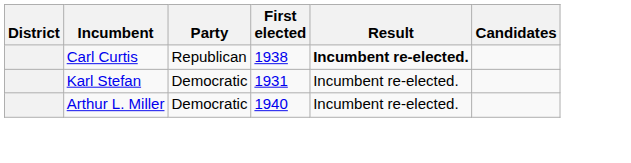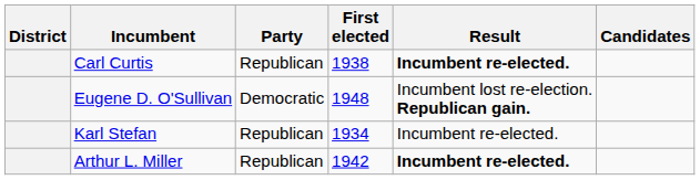 <table class=wikitable>
 <tr valign=bottom>
 <th>District</th>
 <th>Incumbent</th>
 <th>Party</th>
 <th>First<br>elected</th>
 <th>Result</th>
 <th>Candidates</th>
 </tr>
 <tr>
 <th></th>
 <td><a href='#'>Carl Curtis</a></td>
 <td>Republican</td>
 <td><a href='#'>1938</a></td>
 <td><strong>Incumbent re-elected.</strong></td>
 <td nowrap></td>
 </tr>
 <tr>
 <th></th>
+<td><a href='#'>Eugene D. O'Sullivan</a></td>
+<td>Democratic</td>
+<td><a href='#'>1948</a></td>
+<td>Incumbent lost re-election.<br><strong>Republican gain.</strong></td>
+<td nowrap></td>
+</tr>
+<tr>
+<th></th>
 <td><a href='#'>Karl Stefan</a></td>
-<td>Democratic</td>
-<td><a href='#'>1931</a></td>
+<td>Republican</td>
+<td><a href='#'>1934</a></td>
 <td>Incumbent re-elected.</td>
 <td nowrap></td>
 </tr>
 <tr>
 <th></th>
 <td><a href='#'>Arthur L. Miller</a></td>
-<td>Democratic</td>
-<td><a href='#'>1940</a></td>
-<td>Incumbent re-elected.</td>
+<td>Republican</td>
+<td><a href='#'>1942</a></td>
+<td><strong>Incumbent re-elected.</strong></td>
 <td nowrap></td>
 </tr>
 </table>
